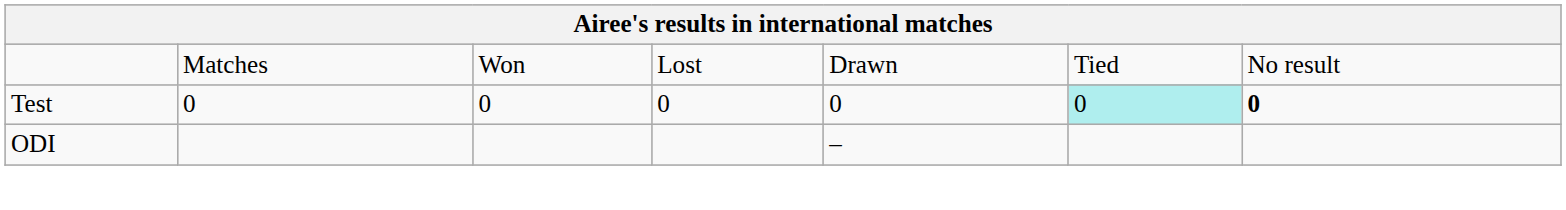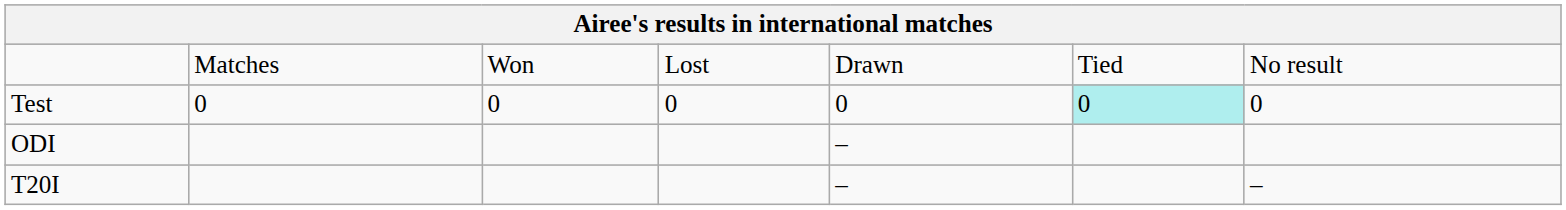 <table class="wikitable" style="float:right; margin-left:1em; width:50%;">
 <tr>
 <th colspan="7"><strong>Airee's results in international matches</strong></th>
 </tr>
 <tr>
 <td> </td>
 <td>Matches</td>
 <td>Won</td>
 <td>Lost</td>
 <td>Drawn</td>
 <td>Tied</td>
 <td>No result</td>
 </tr>
 <tr>
 <td>Test</td>
 <td>0</td>
 <td>0</td>
 <td>0</td>
 <td>0</td>
 <td style="background: paleturquoise;">0</td>
-<td><strong>0</strong></td>
+<td>0</td>
 </tr>
 <tr>
 <td>ODI</td>
 <td></td>
 <td></td>
 <td></td>
 <td>–</td>
 <td></td>
 <td></td>
 </tr>
+<tr>
+<td>T20I</td>
+<td></td>
+<td></td>
+<td></td>
+<td>–</td>
+<td></td>
+<td>–</td>
+</tr>
 </table>
